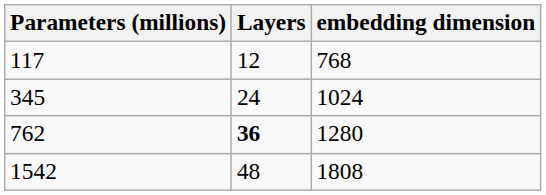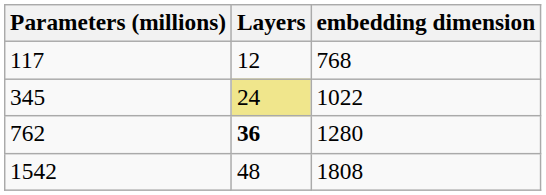 <table class="wikitable">
 <tr>
 <th>Parameters (millions)</th>
 <th>Layers</th>
 <th>embedding dimension</th>
 </tr>
 <tr>
 <td>117</td>
 <td>12</td>
 <td>768</td>
 </tr>
 <tr>
 <td>345</td>
-<td>24</td>
-<td>1024</td>
+<td style="background: khaki;">24</td>
+<td>1022</td>
 </tr>
 <tr>
 <td>762</td>
 <td><strong>36</strong></td>
 <td>1280</td>
 </tr>
 <tr>
 <td>1542</td>
 <td>48</td>
 <td>1808</td>
 </tr>
 </table>
